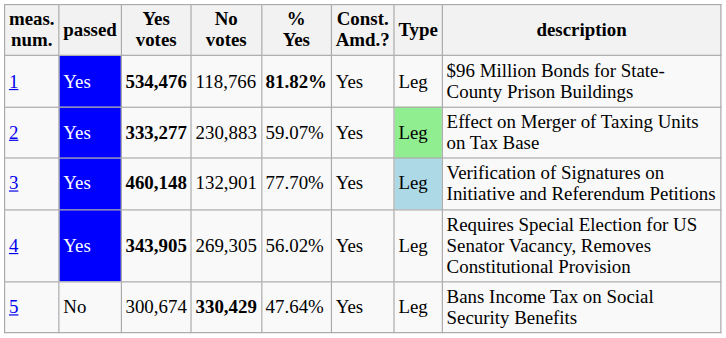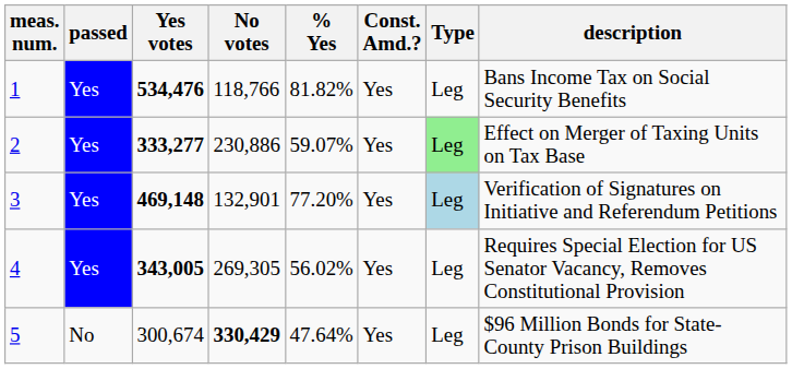 <table class="wikitable sortable">
 <tr>
 <th>meas.<br>num.</th>
 <th>passed</th>
 <th>Yes<br>votes</th>
 <th>No<br>votes</th>
 <th>%<br>Yes</th>
 <th>Const.<br>Amd.?</th>
 <th>Type</th>
 <th>description</th>
 </tr>
 <tr>
 <td><a href='#'>1</a></td>
 <td style="background:blue;color:white">Yes</td>
 <td><strong>534,476</strong></td>
 <td>118,766</td>
-<td><strong>81.82%</strong></td>
+<td>81.82%</td>
 <td>Yes</td>
 <td>Leg</td>
-<td>$96 Million Bonds for State-County Prison Buildings</td>
+<td>Bans Income Tax on Social Security Benefits</td>
 </tr>
 <tr>
 <td><a href='#'>2</a></td>
 <td style="background:blue;color:white">Yes</td>
 <td><strong>333,277</strong></td>
-<td>230,883</td>
+<td>230,886</td>
 <td>59.07%</td>
 <td>Yes</td>
 <td style="background: lightgreen;">Leg</td>
 <td>Effect on Merger of Taxing Units on Tax Base</td>
 </tr>
 <tr>
 <td><a href='#'>3</a></td>
 <td style="background:blue;color:white">Yes</td>
-<td><strong>460,148</strong></td>
+<td><strong>469,148</strong></td>
 <td>132,901</td>
-<td>77.70%</td>
+<td>77.20%</td>
 <td>Yes</td>
 <td style="background: lightblue;">Leg</td>
 <td>Verification of Signatures on Initiative and Referendum Petitions</td>
 </tr>
 <tr>
 <td><a href='#'>4</a></td>
 <td style="background:blue;color:white">Yes</td>
-<td><strong>343,905</strong></td>
+<td><strong>343,005</strong></td>
 <td>269,305</td>
 <td>56.02%</td>
 <td>Yes</td>
 <td>Leg</td>
 <td>Requires Special Election for US Senator Vacancy, Removes Constitutional Provision</td>
 </tr>
 <tr>
 <td><a href='#'>5</a></td>
 <td>No</td>
 <td>300,674</td>
 <td><strong>330,429</strong></td>
 <td>47.64%</td>
 <td>Yes</td>
 <td>Leg</td>
-<td>Bans Income Tax on Social Security Benefits</td>
+<td>$96 Million Bonds for State-County Prison Buildings</td>
 </tr>
 </table>
